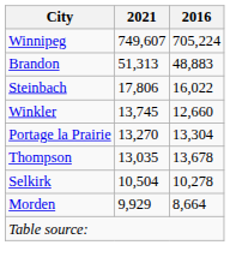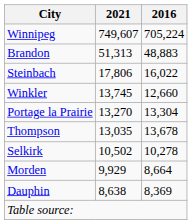 <table class="wikitable" style="float: right; ">
 <tr>
 <th>City</th>
 <th>2021</th>
 <th>2016</th>
 </tr>
 <tr>
 <td><a href='#'>Winnipeg</a></td>
 <td>749,607</td>
 <td>705,224</td>
 </tr>
 <tr>
 <td><a href='#'>Brandon</a></td>
 <td>51,313</td>
 <td>48,883</td>
 </tr>
 <tr>
 <td><a href='#'>Steinbach</a></td>
 <td>17,806</td>
 <td>16,022</td>
 </tr>
 <tr>
 <td><a href='#'>Winkler</a></td>
 <td>13,745</td>
 <td>12,660</td>
 </tr>
 <tr>
 <td><a href='#'>Portage la Prairie</a></td>
 <td>13,270</td>
 <td>13,304</td>
 </tr>
 <tr>
 <td><a href='#'>Thompson</a></td>
 <td>13,035</td>
 <td>13,678</td>
 </tr>
 <tr>
 <td><a href='#'>Selkirk</a></td>
-<td>10,504</td>
+<td>10,502</td>
 <td>10,278</td>
 </tr>
 <tr>
 <td><a href='#'>Morden</a></td>
 <td>9,929</td>
 <td>8,664</td>
 </tr>
 <tr>
+<td><a href='#'>Dauphin</a></td>
+<td>8,638</td>
+<td>8,369</td>
+</tr>
+<tr>
 <td style="text-align:left;" colspan="3"><em>Table source: </em></td>
 </tr>
 </table>
